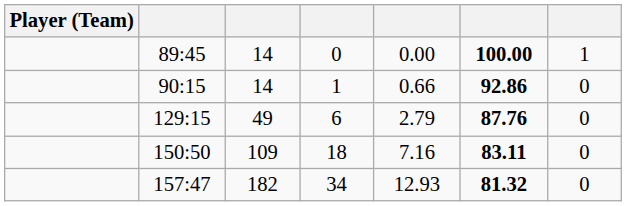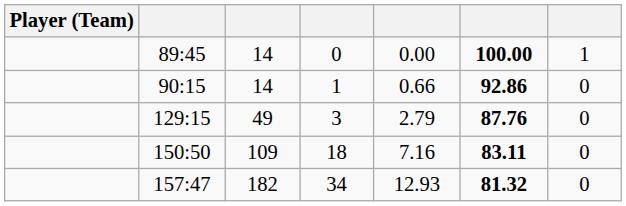 <table class="wikitable sortable" style="text-align:center;">
 <tr>
 <th>Player (Team)</th>
 <th width="60px"></th>
 <th width="50px"></th>
 <th width="50px"></th>
 <th width="60px"></th>
 <th width="60px"></th>
 <th width="50px"></th>
 </tr>
 <tr>
 <td align=left></td>
 <td>89:45</td>
 <td>14</td>
 <td>0</td>
 <td>0.00</td>
 <td><strong>100.00</strong></td>
 <td>1</td>
 </tr>
 <tr>
 <td align=left></td>
 <td>90:15</td>
 <td>14</td>
 <td>1</td>
 <td>0.66</td>
 <td><strong>92.86</strong></td>
 <td>0</td>
 </tr>
 <tr>
 <td align=left></td>
 <td>129:15</td>
 <td>49</td>
-<td>6</td>
+<td>3</td>
 <td>2.79</td>
 <td><strong>87.76</strong></td>
 <td>0</td>
 </tr>
 <tr>
 <td align=left></td>
 <td>150:50</td>
 <td>109</td>
 <td>18</td>
 <td>7.16</td>
 <td><strong>83.11</strong></td>
 <td>0</td>
 </tr>
 <tr>
 <td align=left></td>
 <td>157:47</td>
 <td>182</td>
 <td>34</td>
 <td>12.93</td>
 <td><strong>81.32</strong></td>
 <td>0</td>
 </tr>
 </table>
